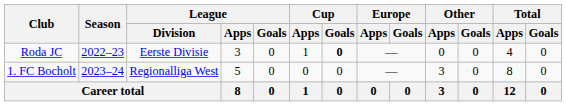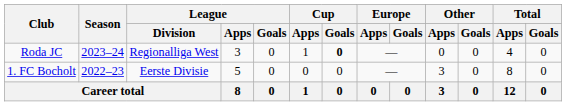 <table class="wikitable" style="text-align:center">
 <tr>
 <th rowspan="2">Club</th>
 <th rowspan="2">Season</th>
 <th colspan="3">League</th>
 <th colspan="2">Cup</th>
 <th colspan="2">Europe</th>
 <th colspan="2">Other</th>
 <th colspan="2">Total</th>
 </tr>
 <tr>
 <th>Division</th>
 <th>Apps</th>
 <th>Goals</th>
 <th>Apps</th>
 <th>Goals</th>
 <th>Apps</th>
 <th>Goals</th>
 <th>Apps</th>
 <th>Goals</th>
 <th>Apps</th>
 <th>Goals</th>
 </tr>
 <tr>
 <td><a href='#'>Roda JC</a></td>
-<td><a href='#'>2022–23</a></td>
-<td><a href='#'>Eerste Divisie</a></td>
+<td><a href='#'>2023–24</a></td>
+<td><a href='#'>Regionalliga West</a></td>
 <td>3</td>
 <td>0</td>
 <td>1</td>
 <td><strong>0</strong></td>
 <td colspan="2">—</td>
 <td>0</td>
 <td>0</td>
 <td>4</td>
 <td>0</td>
 </tr>
 <tr>
 <td><a href='#'>1. FC Bocholt</a></td>
-<td><a href='#'>2023–24</a></td>
-<td><a href='#'>Regionalliga West</a></td>
+<td><a href='#'>2022–23</a></td>
+<td><a href='#'>Eerste Divisie</a></td>
 <td>5</td>
 <td>0</td>
 <td>0</td>
 <td>0</td>
 <td colspan="2">—</td>
 <td>3</td>
 <td>0</td>
 <td>8</td>
 <td>0</td>
 </tr>
 <tr>
 <th colspan="3">Career total</th>
 <th>8</th>
 <th>0</th>
 <th>1</th>
 <th>0</th>
 <th>0</th>
 <th>0</th>
 <th>3</th>
 <th>0</th>
 <th>12</th>
 <th>0</th>
 </tr>
 </table>
